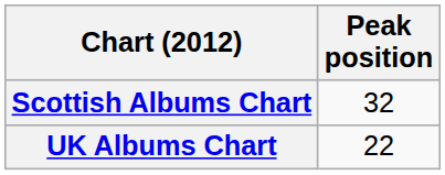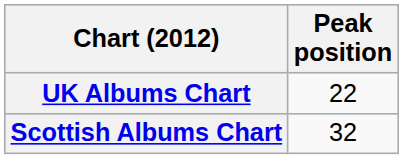 <table class="wikitable sortable plainrowheaders">
 <tr>
 <th>Chart (2012)</th>
 <th>Peak<br>position</th>
 </tr>
 <tr>
+<th scope="row"><a href='#'>UK Albums Chart</a></th>
+<td style="text-align:center;">22</td>
+</tr>
+<tr>
 <th scope="row"><a href='#'>Scottish Albums Chart</a></th>
 <td style="text-align:center;">32</td>
 </tr>
-<tr>
-<th scope="row"><a href='#'>UK Albums Chart</a></th>
-<td style="text-align:center;">22</td>
-</tr>
 </table>
